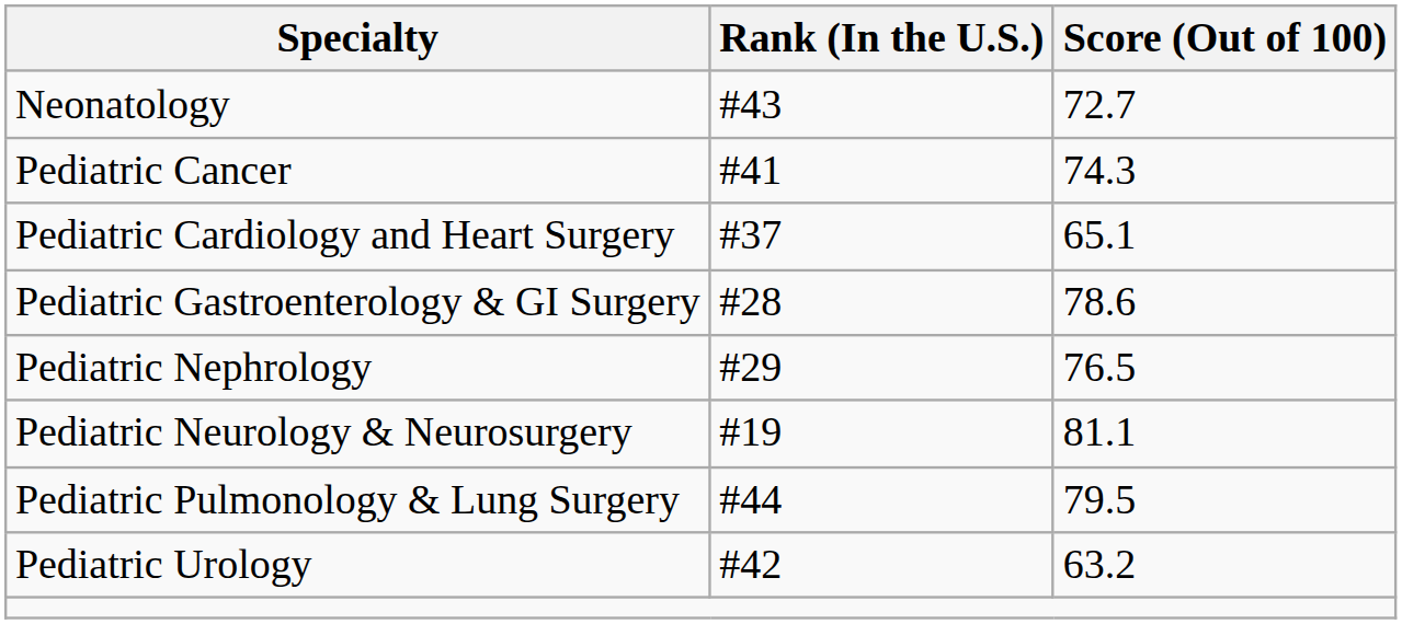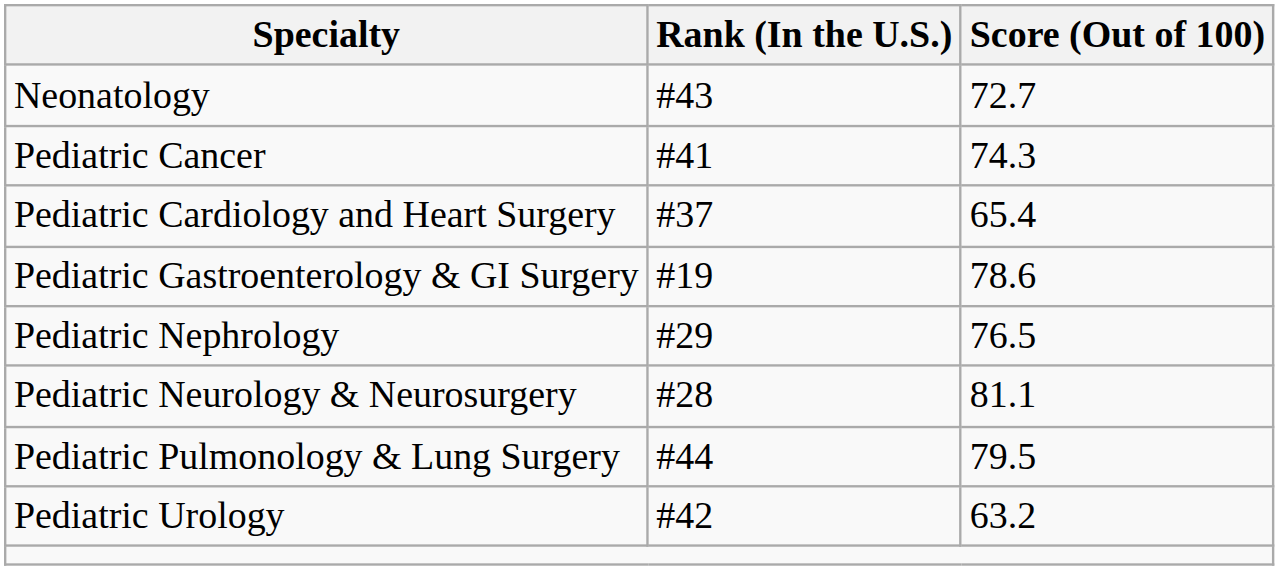 <table class="wikitable">
 <tr>
 <th>Specialty</th>
 <th>Rank (In the U.S.)</th>
 <th>Score (Out of 100)</th>
 </tr>
 <tr>
 <td>Neonatology</td>
 <td>#43</td>
 <td>72.7</td>
 </tr>
 <tr>
 <td>Pediatric Cancer</td>
 <td>#41</td>
 <td>74.3</td>
 </tr>
 <tr>
 <td>Pediatric Cardiology and Heart Surgery</td>
 <td>#37</td>
-<td>65.1</td>
+<td>65.4</td>
 </tr>
 <tr>
 <td>Pediatric Gastroenterology & GI Surgery</td>
-<td>#28</td>
+<td>#19</td>
 <td>78.6</td>
 </tr>
 <tr>
 <td>Pediatric Nephrology</td>
 <td>#29</td>
 <td>76.5</td>
 </tr>
 <tr>
 <td>Pediatric Neurology & Neurosurgery</td>
-<td>#19</td>
+<td>#28</td>
 <td>81.1</td>
 </tr>
 <tr>
 <td>Pediatric Pulmonology & Lung Surgery</td>
 <td>#44</td>
 <td>79.5</td>
 </tr>
 <tr>
 <td>Pediatric Urology</td>
 <td>#42</td>
 <td>63.2</td>
 </tr>
 <tr>
 <td colspan="3"></td>
 </tr>
 </table>
